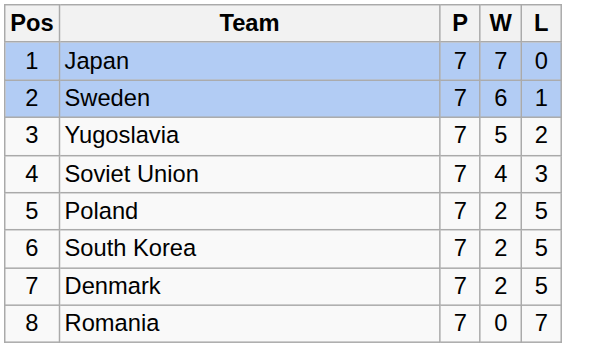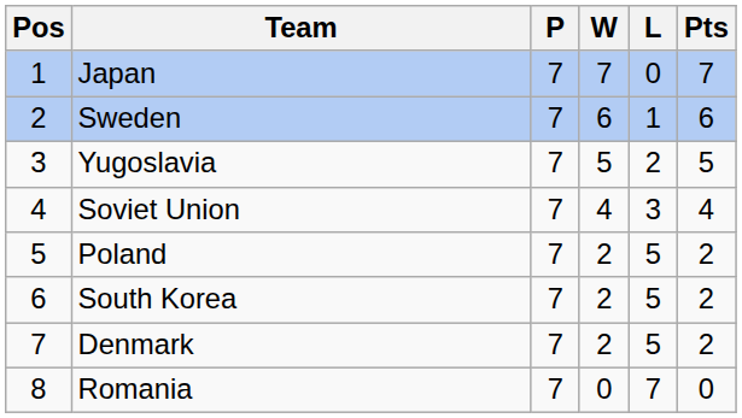 <table class="wikitable" style="font-size: 100%">
 <tr>
 <th width=15>Pos</th>
 <th width=250>Team</th>
 <th width=20>P</th>
 <th width=20>W</th>
 <th width=20>L</th>
+<th width=20>Pts</th>
 </tr>
 <tr align=center style="background: #b2ccf4;">
 <td>1</td>
 <td align="left"> Japan</td>
 <td>7</td>
 <td>7</td>
 <td>0</td>
+<td>7</td>
 </tr>
 <tr align=center style="background: #b2ccf4;">
 <td>2</td>
 <td align="left"> Sweden</td>
 <td>7</td>
 <td>6</td>
 <td>1</td>
+<td>6</td>
 </tr>
 <tr align=center>
 <td>3</td>
 <td align="left"> Yugoslavia</td>
 <td>7</td>
 <td>5</td>
 <td>2</td>
+<td>5</td>
 </tr>
 <tr align=center>
 <td>4</td>
 <td align="left"> Soviet Union</td>
 <td>7</td>
 <td>4</td>
 <td>3</td>
+<td>4</td>
 </tr>
 <tr align=center>
 <td>5</td>
 <td align="left"> Poland</td>
 <td>7</td>
 <td>2</td>
 <td>5</td>
+<td>2</td>
 </tr>
 <tr align=center>
 <td>6</td>
 <td align="left"> South Korea</td>
 <td>7</td>
 <td>2</td>
 <td>5</td>
+<td>2</td>
 </tr>
 <tr align=center>
 <td>7</td>
 <td align="left"> Denmark</td>
 <td>7</td>
 <td>2</td>
 <td>5</td>
+<td>2</td>
 </tr>
 <tr align=center>
 <td>8</td>
 <td align="left"> Romania</td>
 <td>7</td>
 <td>0</td>
 <td>7</td>
+<td>0</td>
 </tr>
 </table>
